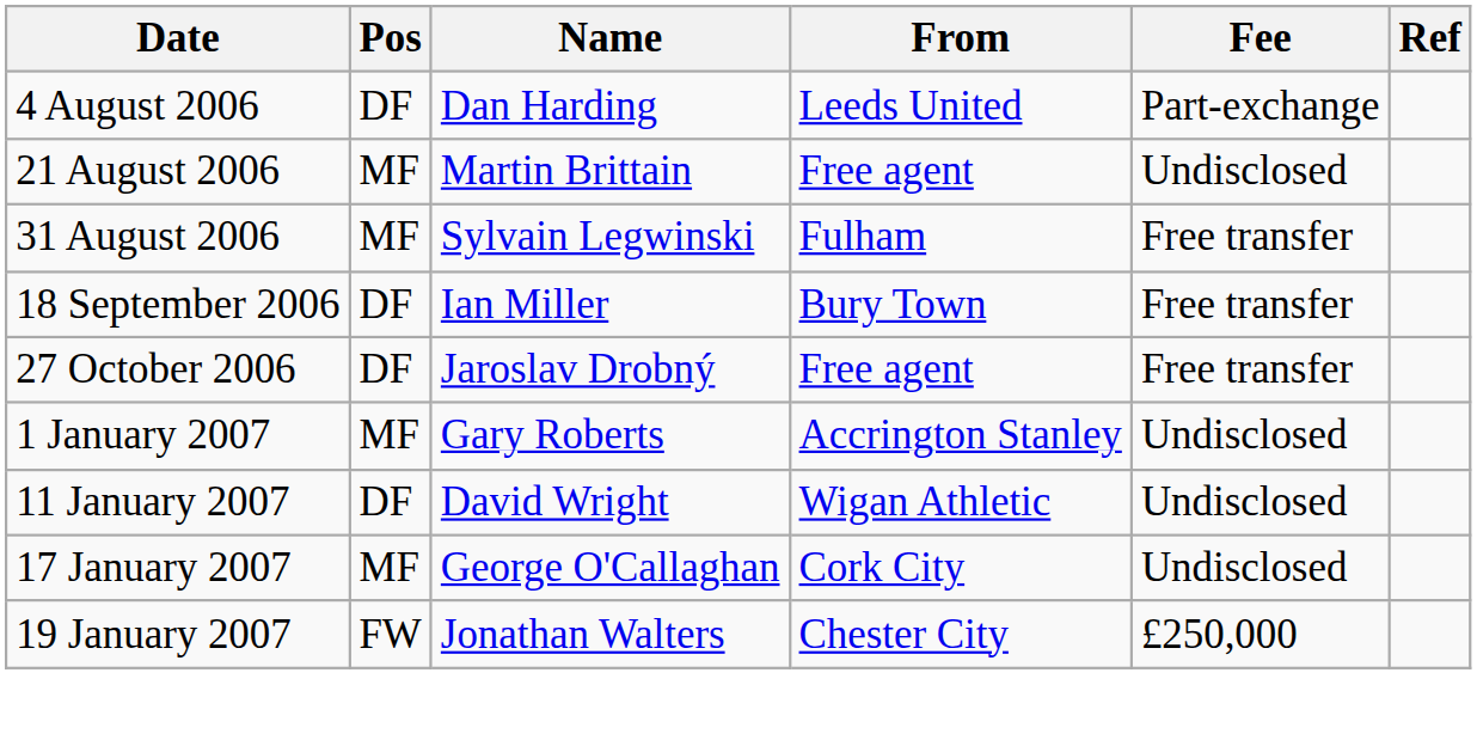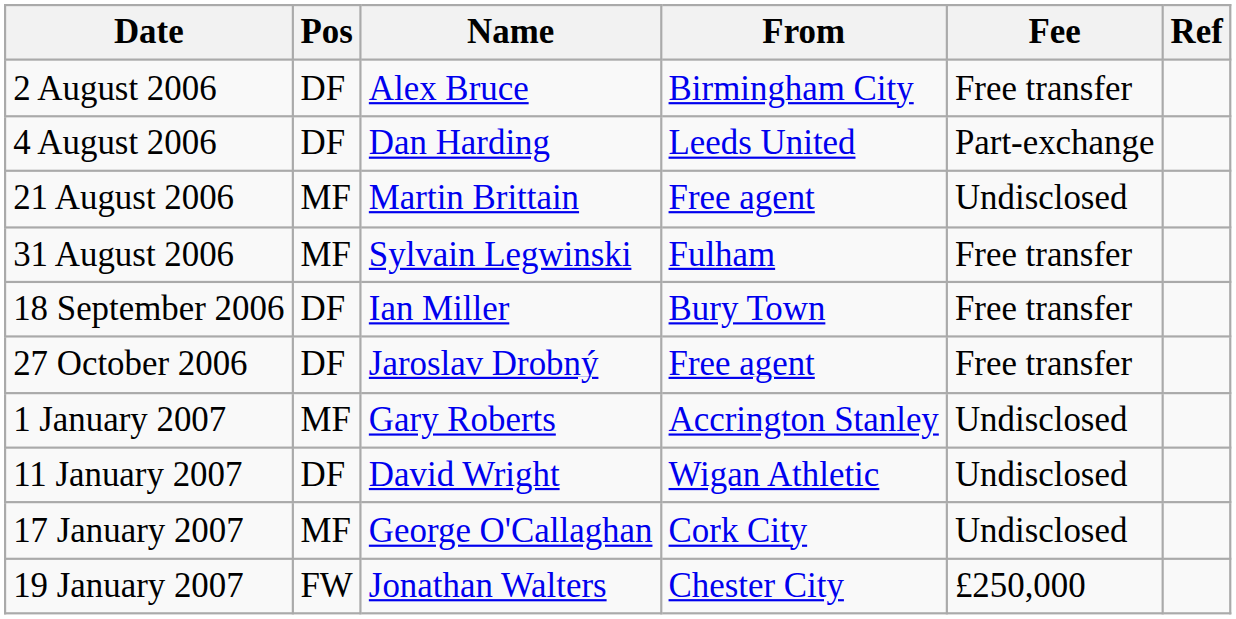 <table class="wikitable">
 <tr>
 <th>Date</th>
 <th>Pos</th>
 <th>Name</th>
 <th>From</th>
 <th>Fee</th>
 <th>Ref</th>
+</tr>
+<tr>
+<td>2 August 2006</td>
+<td>DF</td>
+<td> <a href='#'>Alex Bruce</a></td>
+<td> <a href='#'>Birmingham City</a></td>
+<td>Free transfer</td>
+<td></td>
 </tr>
 <tr>
 <td>4 August 2006</td>
 <td>DF</td>
 <td> <a href='#'>Dan Harding</a></td>
 <td> <a href='#'>Leeds United</a></td>
 <td>Part-exchange</td>
 <td></td>
 </tr>
 <tr>
 <td>21 August 2006</td>
 <td>MF</td>
 <td> <a href='#'>Martin Brittain</a></td>
 <td><a href='#'>Free agent</a></td>
 <td>Undisclosed</td>
 <td></td>
 </tr>
 <tr>
 <td>31 August 2006</td>
 <td>MF</td>
 <td> <a href='#'>Sylvain Legwinski</a></td>
 <td> <a href='#'>Fulham</a></td>
 <td>Free transfer</td>
 <td></td>
 </tr>
 <tr>
 <td>18 September 2006</td>
 <td>DF</td>
 <td> <a href='#'>Ian Miller</a></td>
 <td> <a href='#'>Bury Town</a></td>
 <td>Free transfer</td>
 <td></td>
 </tr>
 <tr>
 <td>27 October 2006</td>
 <td>DF</td>
 <td> <a href='#'>Jaroslav Drobný</a></td>
 <td><a href='#'>Free agent</a></td>
 <td>Free transfer</td>
 <td></td>
 </tr>
 <tr>
 <td>1 January 2007</td>
 <td>MF</td>
 <td> <a href='#'>Gary Roberts</a></td>
 <td> <a href='#'>Accrington Stanley</a></td>
 <td>Undisclosed</td>
 <td></td>
 </tr>
 <tr>
 <td>11 January 2007</td>
 <td>DF</td>
 <td> <a href='#'>David Wright</a></td>
 <td> <a href='#'>Wigan Athletic</a></td>
 <td>Undisclosed</td>
 <td></td>
 </tr>
 <tr>
 <td>17 January 2007</td>
 <td>MF</td>
 <td> <a href='#'>George O'Callaghan</a></td>
 <td> <a href='#'>Cork City</a></td>
 <td>Undisclosed</td>
 <td></td>
 </tr>
 <tr>
 <td>19 January 2007</td>
 <td>FW</td>
 <td> <a href='#'>Jonathan Walters</a></td>
 <td> <a href='#'>Chester City</a></td>
 <td>£250,000</td>
 <td></td>
 </tr>
 </table>
